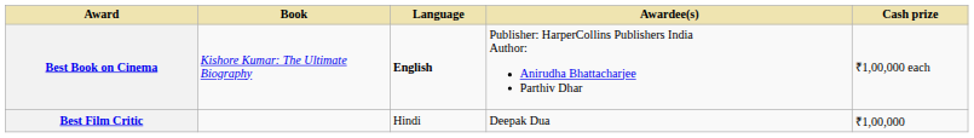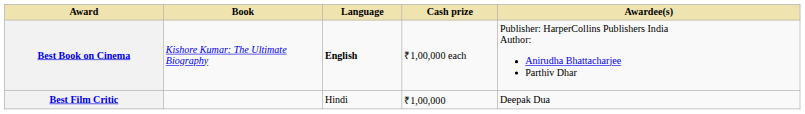 <table class="wikitable plainrowheaders" style="width:100%;">
 <tr>
 <th style="background-color:#EFE4B0;width:20%;">Award</th>
 <th style="background-color:#EFE4B0;width:20%;">Book</th>
 <th style="background-color:#EFE4B0;width:10%;">Language</th>
+<th style="background-color:#EFE4B0;width:12%;">Cash prize</th>
 <th style="background-color:#EFE4B0;width:38%;">Awardee(s)</th>
-<th style="background-color:#EFE4B0;width:12%;">Cash prize</th>
 </tr>
 <tr>
 <th scope="row"><a href='#'>Best Book on Cinema</a></th>
 <td><em><a href='#'>Kishore Kumar: The Ultimate Biography</a></em></td>
 <td><strong>English</strong></td>
+<td>₹1,00,000 each</td>
 <td>Publisher: HarperCollins Publishers India<br>Author:<br><ul><li><a href='#'>Anirudha Bhattacharjee</a></li><li>Parthiv Dhar</li></ul></td>
-<td>₹1,00,000 each</td>
 </tr>
 <tr>
 <th scope="row"><a href='#'>Best Film Critic</a></th>
 <td></td>
 <td>Hindi</td>
+<td>₹1,00,000</td>
 <td>Deepak Dua</td>
-<td>₹1,00,000</td>
 </tr>
 </table>
